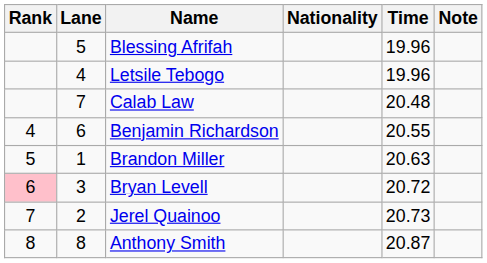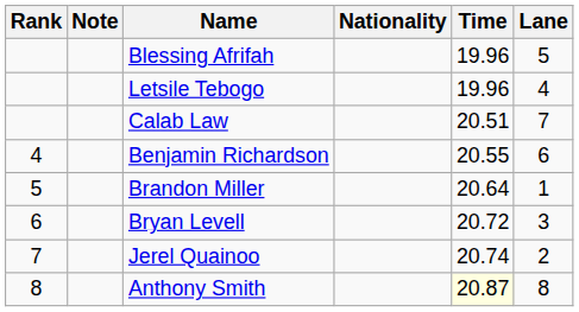 <table class="wikitable sortable" style="text-align:center">
 <tr>
 <th>Rank</th>
-<th>Lane</th>
+<th>Note</th>
 <th>Name</th>
 <th>Nationality</th>
 <th>Time</th>
-<th>Note</th>
+<th>Lane</th>
 </tr>
 <tr>
 <td></td>
-<td>5</td>
+<td><strong></strong></td>
 <td align=left><a href='#'>Blessing Afrifah</a></td>
 <td align=left></td>
 <td>19.96 </td>
-<td><strong></strong></td>
+<td>5</td>
 </tr>
 <tr>
 <td></td>
-<td>4</td>
+<td><strong></strong></td>
 <td align=left><a href='#'>Letsile Tebogo</a></td>
 <td align=left></td>
 <td>19.96 </td>
-<td><strong></strong></td>
+<td>4</td>
 </tr>
 <tr>
 <td></td>
-<td>7</td>
+<td></td>
 <td align=left><a href='#'>Calab Law</a></td>
 <td align=left></td>
-<td>20.48</td>
-<td></td>
+<td>20.51</td>
+<td>7</td>
 </tr>
 <tr>
 <td>4</td>
-<td>6</td>
+<td></td>
 <td align=left><a href='#'>Benjamin Richardson</a></td>
 <td align=left></td>
 <td>20.55</td>
-<td></td>
+<td>6</td>
 </tr>
 <tr>
 <td>5</td>
-<td>1</td>
+<td></td>
 <td align=left><a href='#'>Brandon Miller</a></td>
 <td align=left></td>
-<td>20.63</td>
-<td></td>
+<td>20.64</td>
+<td>1</td>
 </tr>
 <tr>
-<td style="background: pink;">6</td>
-<td>3</td>
+<td>6</td>
+<td></td>
 <td align=left><a href='#'>Bryan Levell</a></td>
 <td align=left></td>
 <td>20.72</td>
-<td></td>
+<td>3</td>
 </tr>
 <tr>
 <td>7</td>
-<td>2</td>
+<td></td>
 <td align=left><a href='#'>Jerel Quainoo</a></td>
 <td align=left></td>
-<td>20.73</td>
-<td></td>
+<td>20.74</td>
+<td>2</td>
 </tr>
 <tr>
 <td>8</td>
-<td>8</td>
+<td></td>
 <td align=left><a href='#'>Anthony Smith</a></td>
 <td align=left></td>
-<td>20.87</td>
-<td></td>
+<td style="background: lightyellow;">20.87</td>
+<td>8</td>
 </tr>
 </table>
